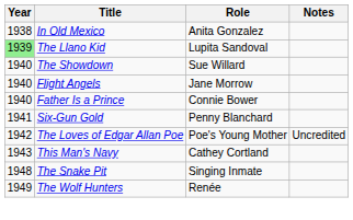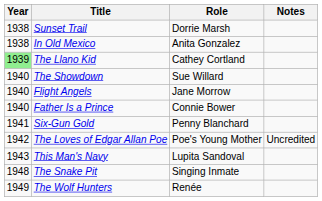 <table class="wikitable sortable">
 <tr>
 <th>Year</th>
 <th>Title</th>
 <th>Role</th>
 <th class = "unsortable">Notes</th>
+</tr>
+<tr>
+<td>1938</td>
+<td><em><a href='#'>Sunset Trail</a></em></td>
+<td>Dorrie Marsh</td>
+<td></td>
 </tr>
 <tr>
 <td>1938</td>
 <td><em><a href='#'>In Old Mexico</a></em></td>
 <td>Anita Gonzalez</td>
 <td></td>
 </tr>
 <tr>
 <td style="background: lightgreen;">1939</td>
 <td><em><a href='#'>The Llano Kid</a></em></td>
-<td>Lupita Sandoval</td>
+<td>Cathey Cortland</td>
 <td></td>
 </tr>
 <tr>
 <td>1940</td>
 <td><em><a href='#'>The Showdown</a></em></td>
 <td>Sue Willard</td>
 <td></td>
 </tr>
 <tr>
 <td>1940</td>
 <td><em><a href='#'>Flight Angels</a></em></td>
 <td>Jane Morrow</td>
 <td></td>
 </tr>
 <tr>
 <td>1940</td>
 <td><em><a href='#'>Father Is a Prince</a></em></td>
 <td>Connie Bower</td>
 <td></td>
 </tr>
 <tr>
 <td>1941</td>
 <td><em><a href='#'>Six-Gun Gold</a></em></td>
 <td>Penny Blanchard</td>
 <td></td>
 </tr>
 <tr>
 <td>1942</td>
 <td><em><a href='#'>The Loves of Edgar Allan Poe</a></em></td>
 <td>Poe's Young Mother</td>
 <td>Uncredited</td>
 </tr>
 <tr>
 <td>1943</td>
 <td><em><a href='#'>This Man's Navy</a></em></td>
-<td>Cathey Cortland</td>
+<td>Lupita Sandoval</td>
 <td></td>
 </tr>
 <tr>
 <td>1948</td>
 <td><em><a href='#'>The Snake Pit</a></em></td>
 <td>Singing Inmate</td>
 <td></td>
 </tr>
 <tr>
 <td>1949</td>
 <td><em><a href='#'>The Wolf Hunters</a></em></td>
 <td>Renée</td>
 <td></td>
 </tr>
 </table>
